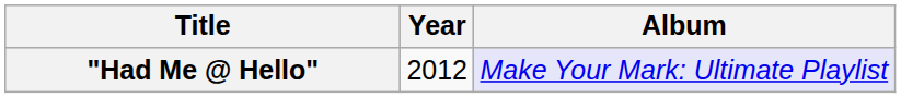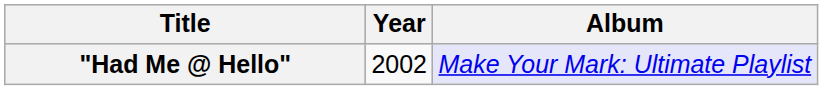 <table class="wikitable plainrowheaders" style="text-align:center;" border="1">
 <tr>
 <th scope="col" style="width:14em;">Title</th>
 <th scope="col">Year</th>
 <th scope="col">Album</th>
 </tr>
 <tr>
 <th scope="row">"Had Me @ Hello"</th>
-<td>2012</td>
+<td>2002</td>
 <td style="background: lavender;"><em><a href='#'>Make Your Mark: Ultimate Playlist</a></em></td>
 </tr>
 </table>
